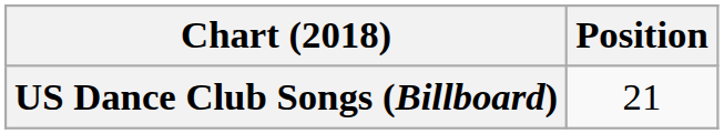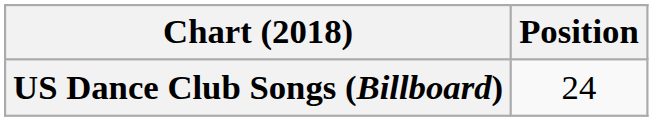 <table class="wikitable plainrowheaders" style="text-align:center">
 <tr>
 <th scope="col">Chart (2018)</th>
 <th scope="col">Position</th>
 </tr>
 <tr>
 <th scope="row">US Dance Club Songs (<em>Billboard</em>)</th>
-<td>21</td>
+<td>24</td>
 </tr>
 </table>
